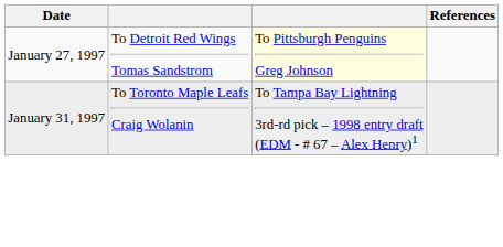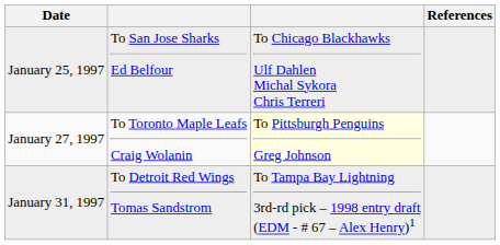 <table class="wikitable">
 <tr>
 <th>Date</th>
 <th></th>
 <th></th>
 <th>References</th>
 </tr>
+<tr bgcolor="#eeeeee">
+<td>January 25, 1997</td>
+<td valign="top">To <a href='#'>San Jose Sharks</a><hr><a href='#'>Ed Belfour</a></td>
+<td valign="top">To <a href='#'>Chicago Blackhawks</a><hr><a href='#'>Ulf Dahlen</a><br><a href='#'>Michal Sykora</a><br><a href='#'>Chris Terreri</a></td>
+<td></td>
+</tr>
 <tr>
 <td>January 27, 1997</td>
-<td valign="top">To <a href='#'>Detroit Red Wings</a><hr><a href='#'>Tomas Sandstrom</a></td>
+<td valign="top">To <a href='#'>Toronto Maple Leafs</a><hr><a href='#'>Craig Wolanin</a></td>
 <td valign="top" style="background: lightyellow;">To <a href='#'>Pittsburgh Penguins</a><hr><a href='#'>Greg Johnson</a></td>
 <td></td>
 </tr>
 <tr bgcolor="#eeeeee">
 <td>January 31, 1997</td>
-<td valign="top">To <a href='#'>Toronto Maple Leafs</a><hr><a href='#'>Craig Wolanin</a></td>
+<td valign="top">To <a href='#'>Detroit Red Wings</a><hr><a href='#'>Tomas Sandstrom</a></td>
 <td valign="top">To <a href='#'>Tampa Bay Lightning</a><hr>3rd-rd pick – <a href='#'>1998 entry draft</a><br>(<a href='#'>EDM</a> - # 67 – <a href='#'>Alex Henry</a>)<sup>1</sup></td>
 <td></td>
 </tr>
 </table>
